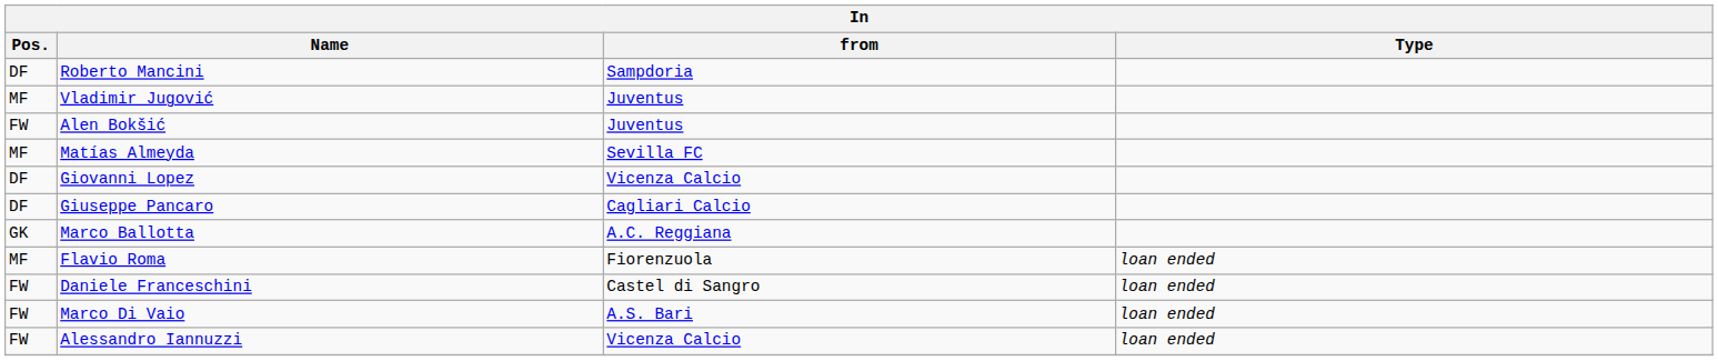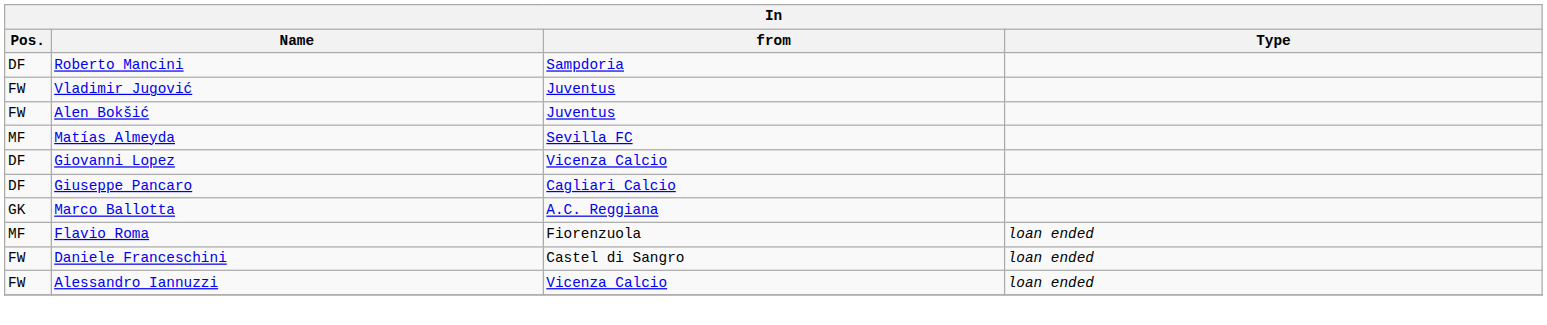 <table class="wikitable" style="font-size:90%;width:99%;">
 <tr>
 <th colspan="4">In</th>
 </tr>
 <tr>
 <th width=3%>Pos.</th>
 <th width=32%>Name</th>
 <th width=30%>from</th>
 <th width=35%>Type</th>
 </tr>
 <tr>
 <td>DF</td>
 <td><a href='#'>Roberto Mancini</a></td>
 <td><a href='#'>Sampdoria</a></td>
 <td></td>
 </tr>
 <tr>
-<td>MF</td>
+<td>FW</td>
 <td><a href='#'>Vladimir Jugović</a></td>
 <td><a href='#'>Juventus</a></td>
 <td></td>
 </tr>
 <tr>
 <td>FW</td>
 <td><a href='#'>Alen Bokšić</a></td>
 <td><a href='#'>Juventus</a></td>
 <td></td>
 </tr>
 <tr>
 <td>MF</td>
 <td><a href='#'>Matías Almeyda</a></td>
 <td><a href='#'>Sevilla FC</a></td>
 <td></td>
 </tr>
 <tr>
 <td>DF</td>
 <td><a href='#'>Giovanni Lopez</a></td>
 <td><a href='#'>Vicenza Calcio</a></td>
 <td></td>
 </tr>
 <tr>
 <td>DF</td>
 <td><a href='#'>Giuseppe Pancaro</a></td>
 <td><a href='#'>Cagliari Calcio</a></td>
 <td></td>
 </tr>
 <tr>
 <td>GK</td>
 <td><a href='#'>Marco Ballotta</a></td>
 <td><a href='#'>A.C. Reggiana </a></td>
 <td></td>
 </tr>
 <tr>
 <td>MF</td>
 <td><a href='#'>Flavio Roma</a></td>
 <td>Fiorenzuola</td>
 <td><em>loan ended</em></td>
 </tr>
 <tr>
 <td>FW</td>
 <td><a href='#'>Daniele Franceschini</a></td>
 <td>Castel di Sangro</td>
 <td><em>loan ended</em></td>
 </tr>
 <tr>
 <td>FW</td>
-<td><a href='#'>Marco Di Vaio</a></td>
-<td><a href='#'>A.S. Bari</a></td>
-<td><em>loan ended</em></td>
-</tr>
-<tr>
-<td>FW</td>
 <td><a href='#'>Alessandro Iannuzzi</a></td>
 <td><a href='#'>Vicenza Calcio</a></td>
 <td><em>loan ended</em></td>
 </tr>
 <tr>
 </tr>
 </table>
